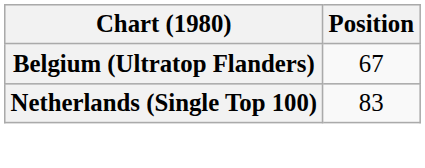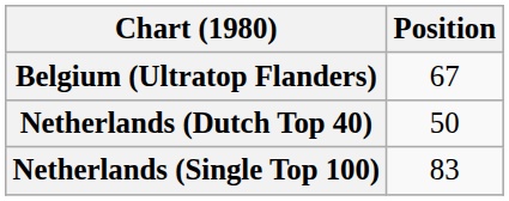 <table class="wikitable sortable plainrowheaders" style="text-align:center">
 <tr>
 <th scope="col">Chart (1980)</th>
 <th scope="col">Position</th>
 </tr>
 <tr>
 <th scope="row">Belgium (Ultratop Flanders)</th>
 <td>67</td>
 </tr>
 <tr>
+<th scope="row">Netherlands (Dutch Top 40)</th>
+<td>50</td>
+</tr>
+<tr>
 <th scope="row">Netherlands (Single Top 100)</th>
 <td>83</td>
 </tr>
 </table>
